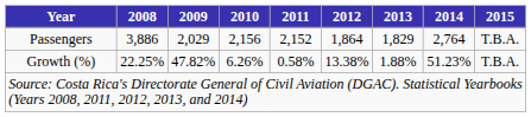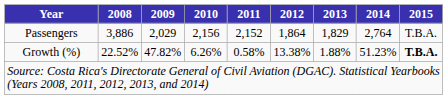 <table class="sortable wikitable toccolours" style="text-align:center">
 <tr>
 <th style="background:#3830AE;color:white">Year</th>
 <th style="background:#3830AE;color:white; width:50px">2008</th>
 <th style="background:#3830AE;color:white; width:50px">2009</th>
 <th style="background:#3830AE;color:white; width:50px">2010</th>
 <th style="background:#3830AE;color:white; width:50px">2011</th>
 <th style="background:#3830AE;color:white; width:50px">2012</th>
 <th style="background:#3830AE;color:white; width:50px">2013</th>
 <th style="background:#3830AE;color:white; width:50px">2014</th>
 <th style="background:#3830AE;color:white; width:50px">2015</th>
 </tr>
 <tr>
 <td>Passengers</td>
 <td>3,886</td>
 <td>2,029</td>
 <td>2,156</td>
 <td>2,152</td>
 <td>1,864</td>
 <td>1,829</td>
 <td>2,764</td>
 <td>T.B.A.</td>
 </tr>
 <tr>
 <td>Growth (%)</td>
-<td> 22.25%</td>
+<td> 22.52%</td>
 <td> 47.82%</td>
 <td> 6.26%</td>
 <td> 0.58%</td>
 <td> 13.38%</td>
 <td> 1.88%</td>
 <td> 51.23%</td>
-<td>T.B.A.</td>
+<td><strong>T.B.A.</strong></td>
 </tr>
 <tr>
 <td colspan="9" style="text-align:left;"><em>Source: Costa Rica's Directorate General of Civil Aviation (DGAC). Statistical Yearbooks<br>(Years 2008, 2011, 2012, 2013, and 2014)</em></td>
 </tr>
 </table>
